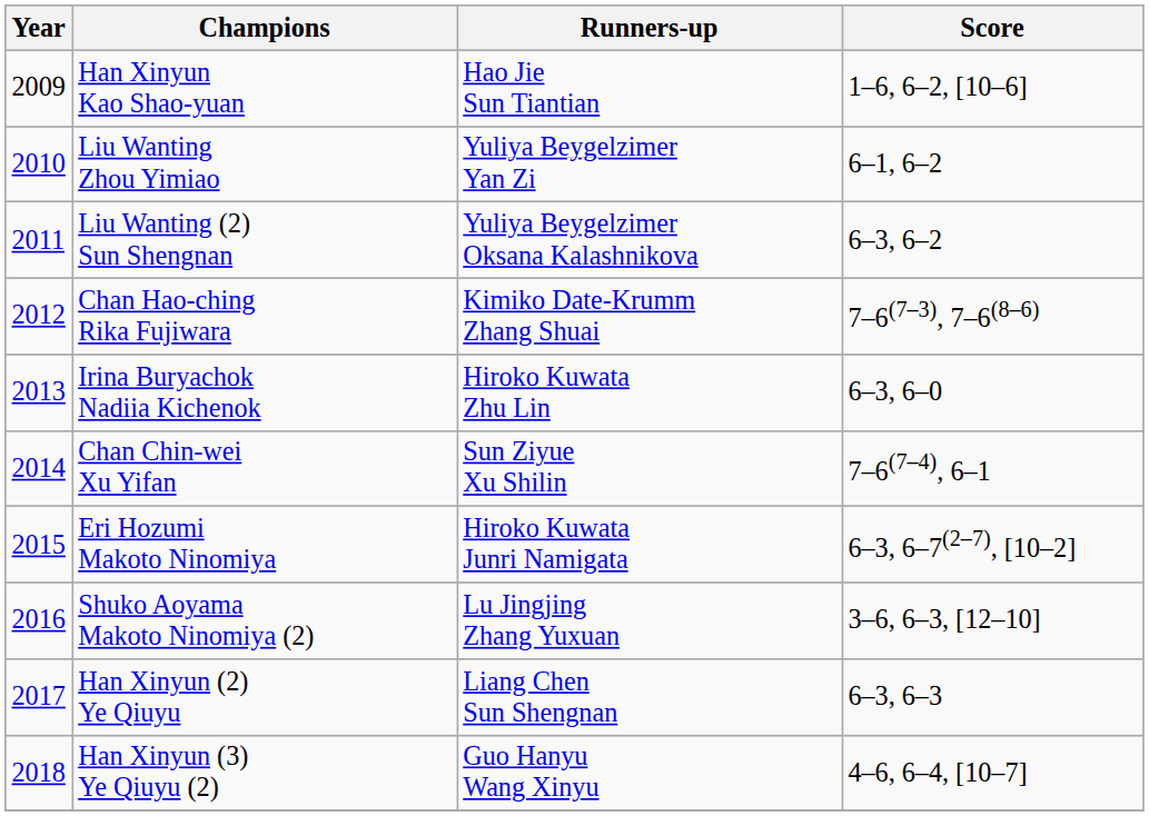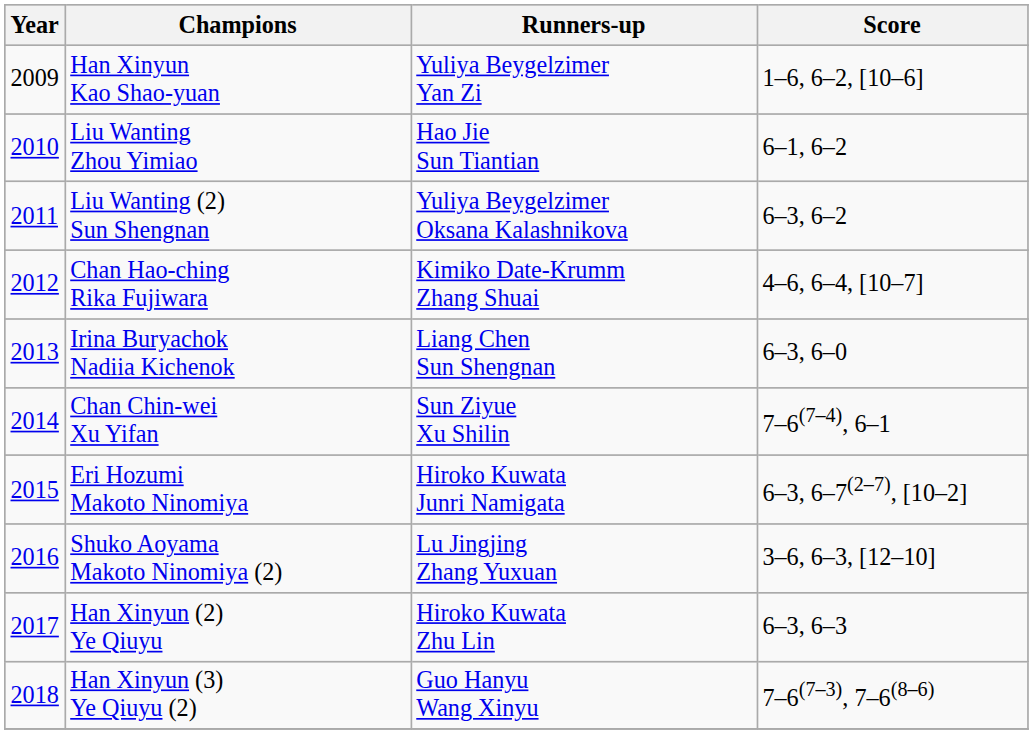 <table class="wikitable" style="font-size:90%">
 <tr>
 <th>Year</th>
 <th width="200">Champions</th>
 <th width="200">Runners-up</th>
 <th width="155">Score</th>
 </tr>
 <tr>
 <td>2009</td>
 <td> <a href='#'>Han Xinyun</a> <br>  <a href='#'>Kao Shao-yuan</a></td>
-<td> <a href='#'>Hao Jie</a> <br>  <a href='#'>Sun Tiantian</a></td>
+<td> <a href='#'>Yuliya Beygelzimer</a> <br>  <a href='#'>Yan Zi</a></td>
 <td>1–6, 6–2, [10–6]</td>
 </tr>
 <tr>
 <td><a href='#'>2010</a></td>
 <td> <a href='#'>Liu Wanting</a> <br>  <a href='#'>Zhou Yimiao</a></td>
-<td> <a href='#'>Yuliya Beygelzimer</a> <br>  <a href='#'>Yan Zi</a></td>
+<td> <a href='#'>Hao Jie</a> <br>  <a href='#'>Sun Tiantian</a></td>
 <td>6–1, 6–2</td>
 </tr>
 <tr>
 <td><a href='#'>2011</a></td>
 <td> <a href='#'>Liu Wanting</a> (2) <br>  <a href='#'>Sun Shengnan</a></td>
 <td> <a href='#'>Yuliya Beygelzimer</a> <br>  <a href='#'>Oksana Kalashnikova</a></td>
 <td>6–3, 6–2</td>
 </tr>
 <tr>
 <td><a href='#'>2012</a></td>
 <td> <a href='#'>Chan Hao-ching</a> <br>  <a href='#'>Rika Fujiwara</a></td>
 <td> <a href='#'>Kimiko Date-Krumm</a> <br>  <a href='#'>Zhang Shuai</a></td>
-<td>7–6<sup>(7–3)</sup>, 7–6<sup>(8–6)</sup></td>
+<td>4–6, 6–4, [10–7]</td>
 </tr>
 <tr>
 <td><a href='#'>2013</a></td>
 <td> <a href='#'>Irina Buryachok</a> <br>  <a href='#'>Nadiia Kichenok</a></td>
-<td> <a href='#'>Hiroko Kuwata</a> <br>  <a href='#'>Zhu Lin</a></td>
+<td> <a href='#'>Liang Chen</a> <br>  <a href='#'>Sun Shengnan</a></td>
 <td>6–3, 6–0</td>
 </tr>
 <tr>
 <td><a href='#'>2014</a></td>
 <td> <a href='#'>Chan Chin-wei</a> <br>  <a href='#'>Xu Yifan</a></td>
 <td> <a href='#'>Sun Ziyue</a> <br>  <a href='#'>Xu Shilin</a></td>
 <td>7–6<sup>(7–4)</sup>, 6–1</td>
 </tr>
 <tr>
 <td><a href='#'>2015</a></td>
 <td> <a href='#'>Eri Hozumi</a> <br>  <a href='#'>Makoto Ninomiya</a></td>
 <td> <a href='#'>Hiroko Kuwata</a> <br>  <a href='#'>Junri Namigata</a></td>
 <td>6–3, 6–7<sup>(2–7)</sup>, [10–2]</td>
 </tr>
 <tr>
 <td><a href='#'>2016</a></td>
 <td> <a href='#'>Shuko Aoyama</a> <br>  <a href='#'>Makoto Ninomiya</a> (2)</td>
 <td> <a href='#'>Lu Jingjing</a> <br>  <a href='#'>Zhang Yuxuan</a></td>
 <td>3–6, 6–3, [12–10]</td>
 </tr>
 <tr>
 <td><a href='#'>2017</a></td>
 <td> <a href='#'>Han Xinyun</a> (2) <br>  <a href='#'>Ye Qiuyu</a></td>
-<td> <a href='#'>Liang Chen</a> <br>  <a href='#'>Sun Shengnan</a></td>
+<td> <a href='#'>Hiroko Kuwata</a> <br>  <a href='#'>Zhu Lin</a></td>
 <td>6–3, 6–3</td>
 </tr>
 <tr>
 <td><a href='#'>2018</a></td>
 <td> <a href='#'>Han Xinyun</a> (3) <br>  <a href='#'>Ye Qiuyu</a> (2)</td>
 <td> <a href='#'>Guo Hanyu</a> <br>  <a href='#'>Wang Xinyu</a></td>
-<td>4–6, 6–4, [10–7]</td>
+<td>7–6<sup>(7–3)</sup>, 7–6<sup>(8–6)</sup></td>
 </tr>
 <tr>
 </tr>
 </table>
